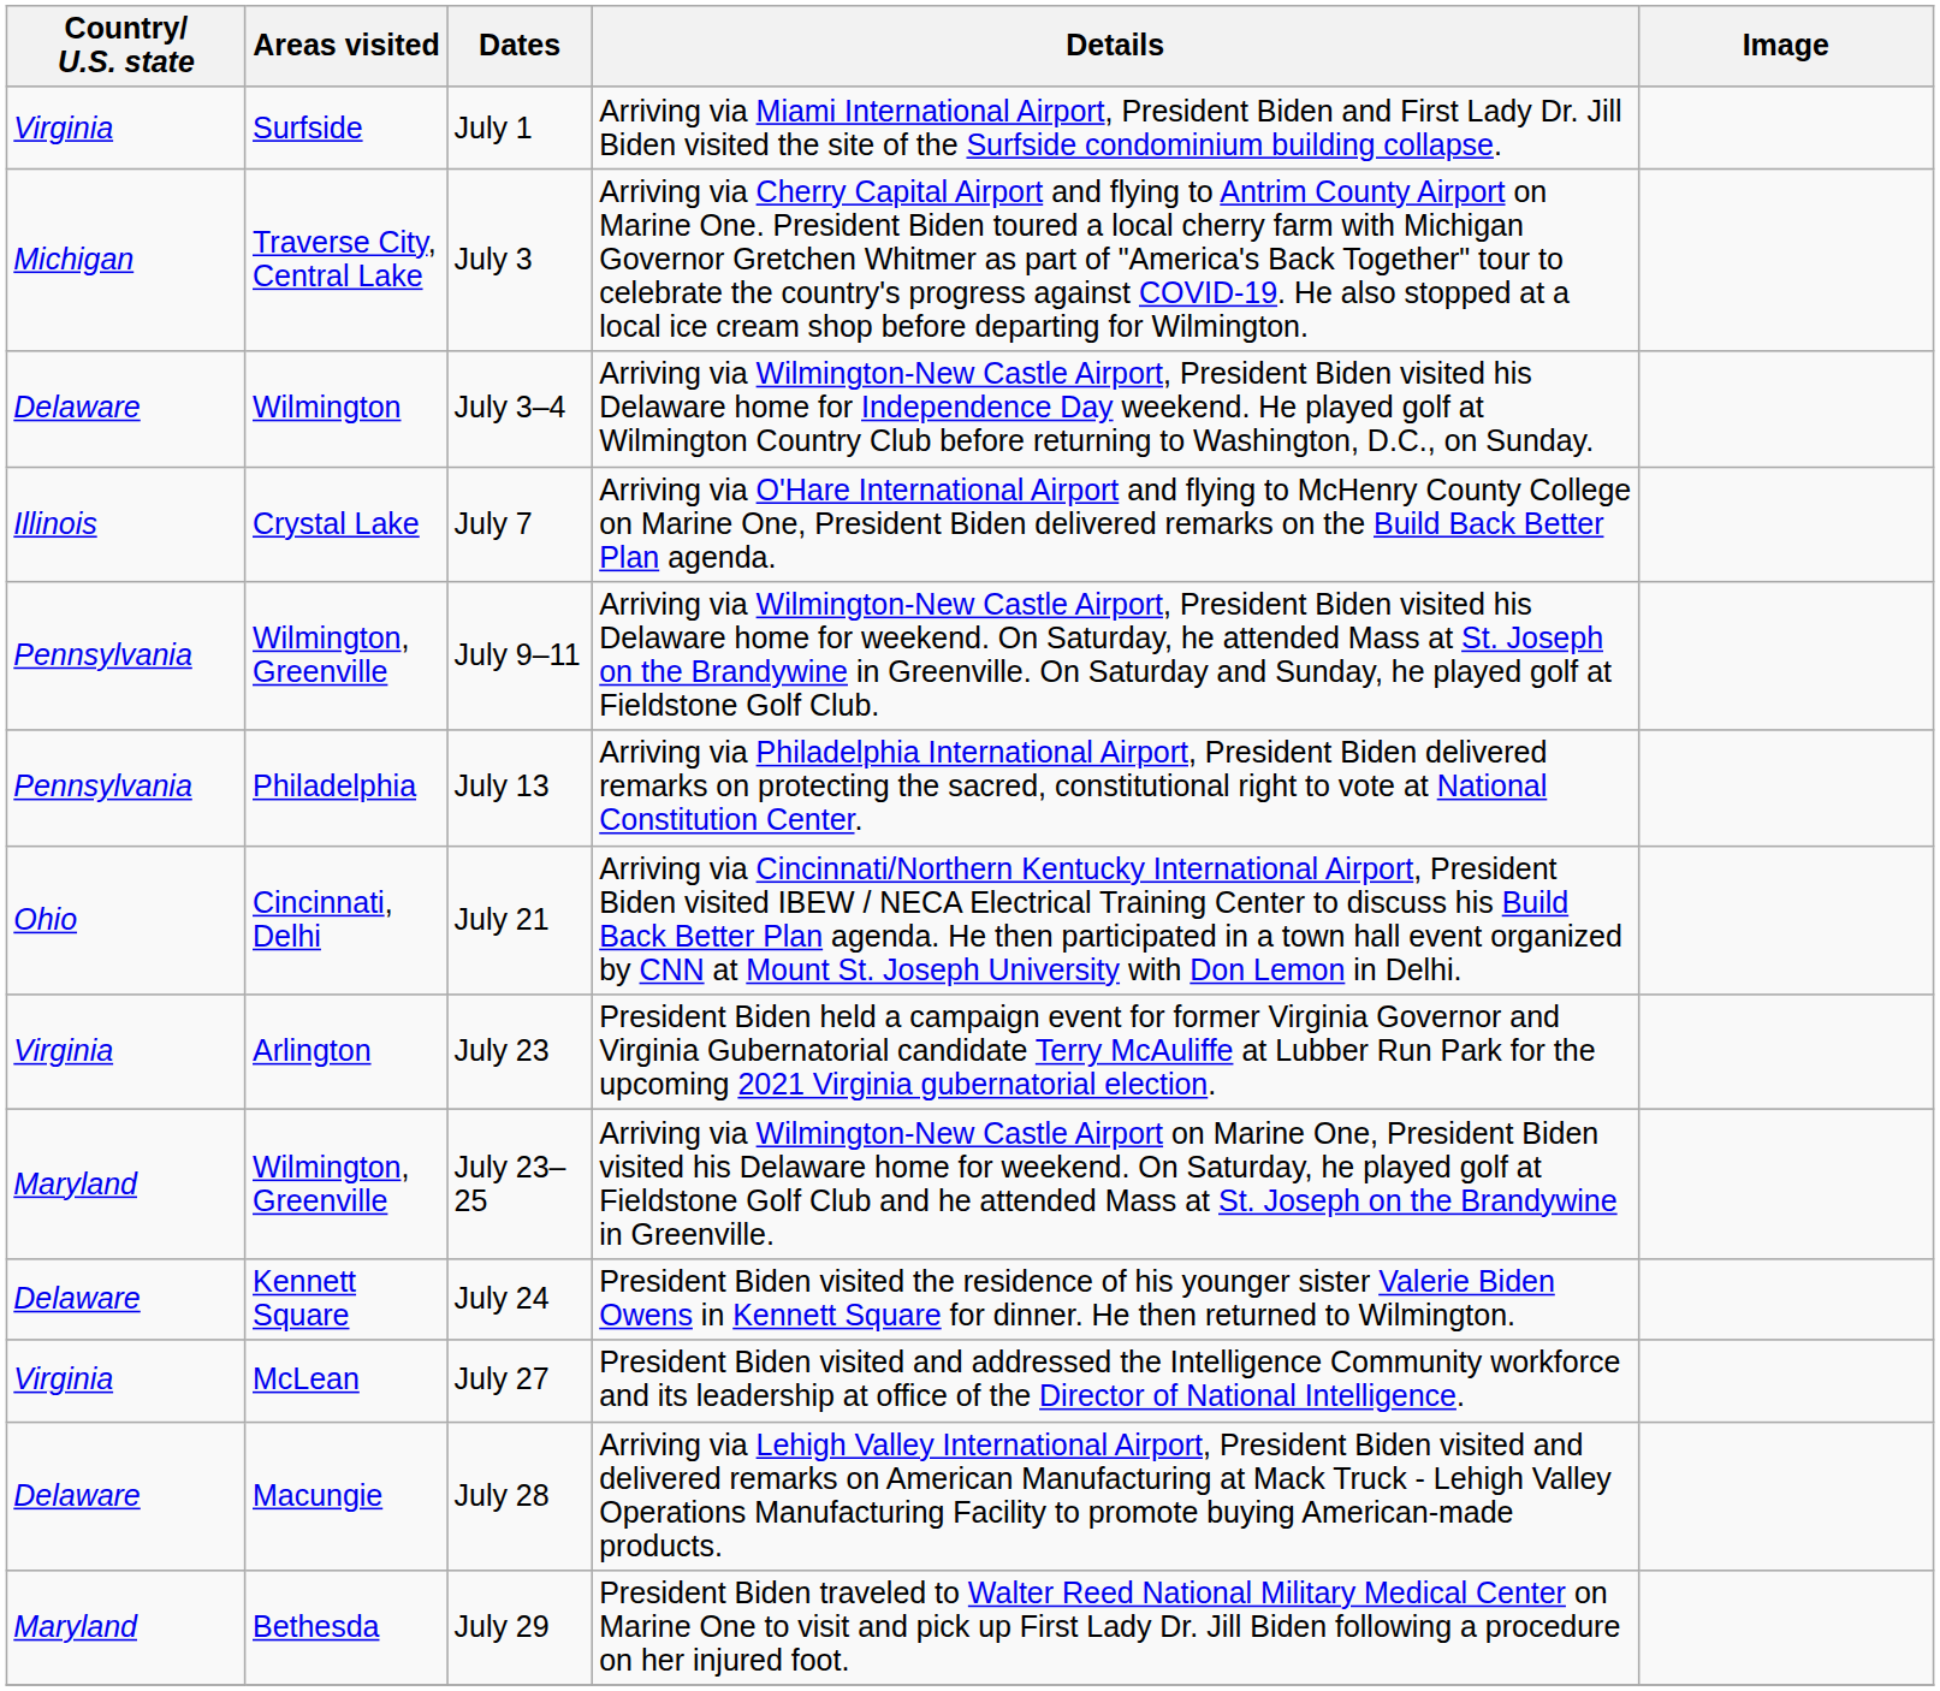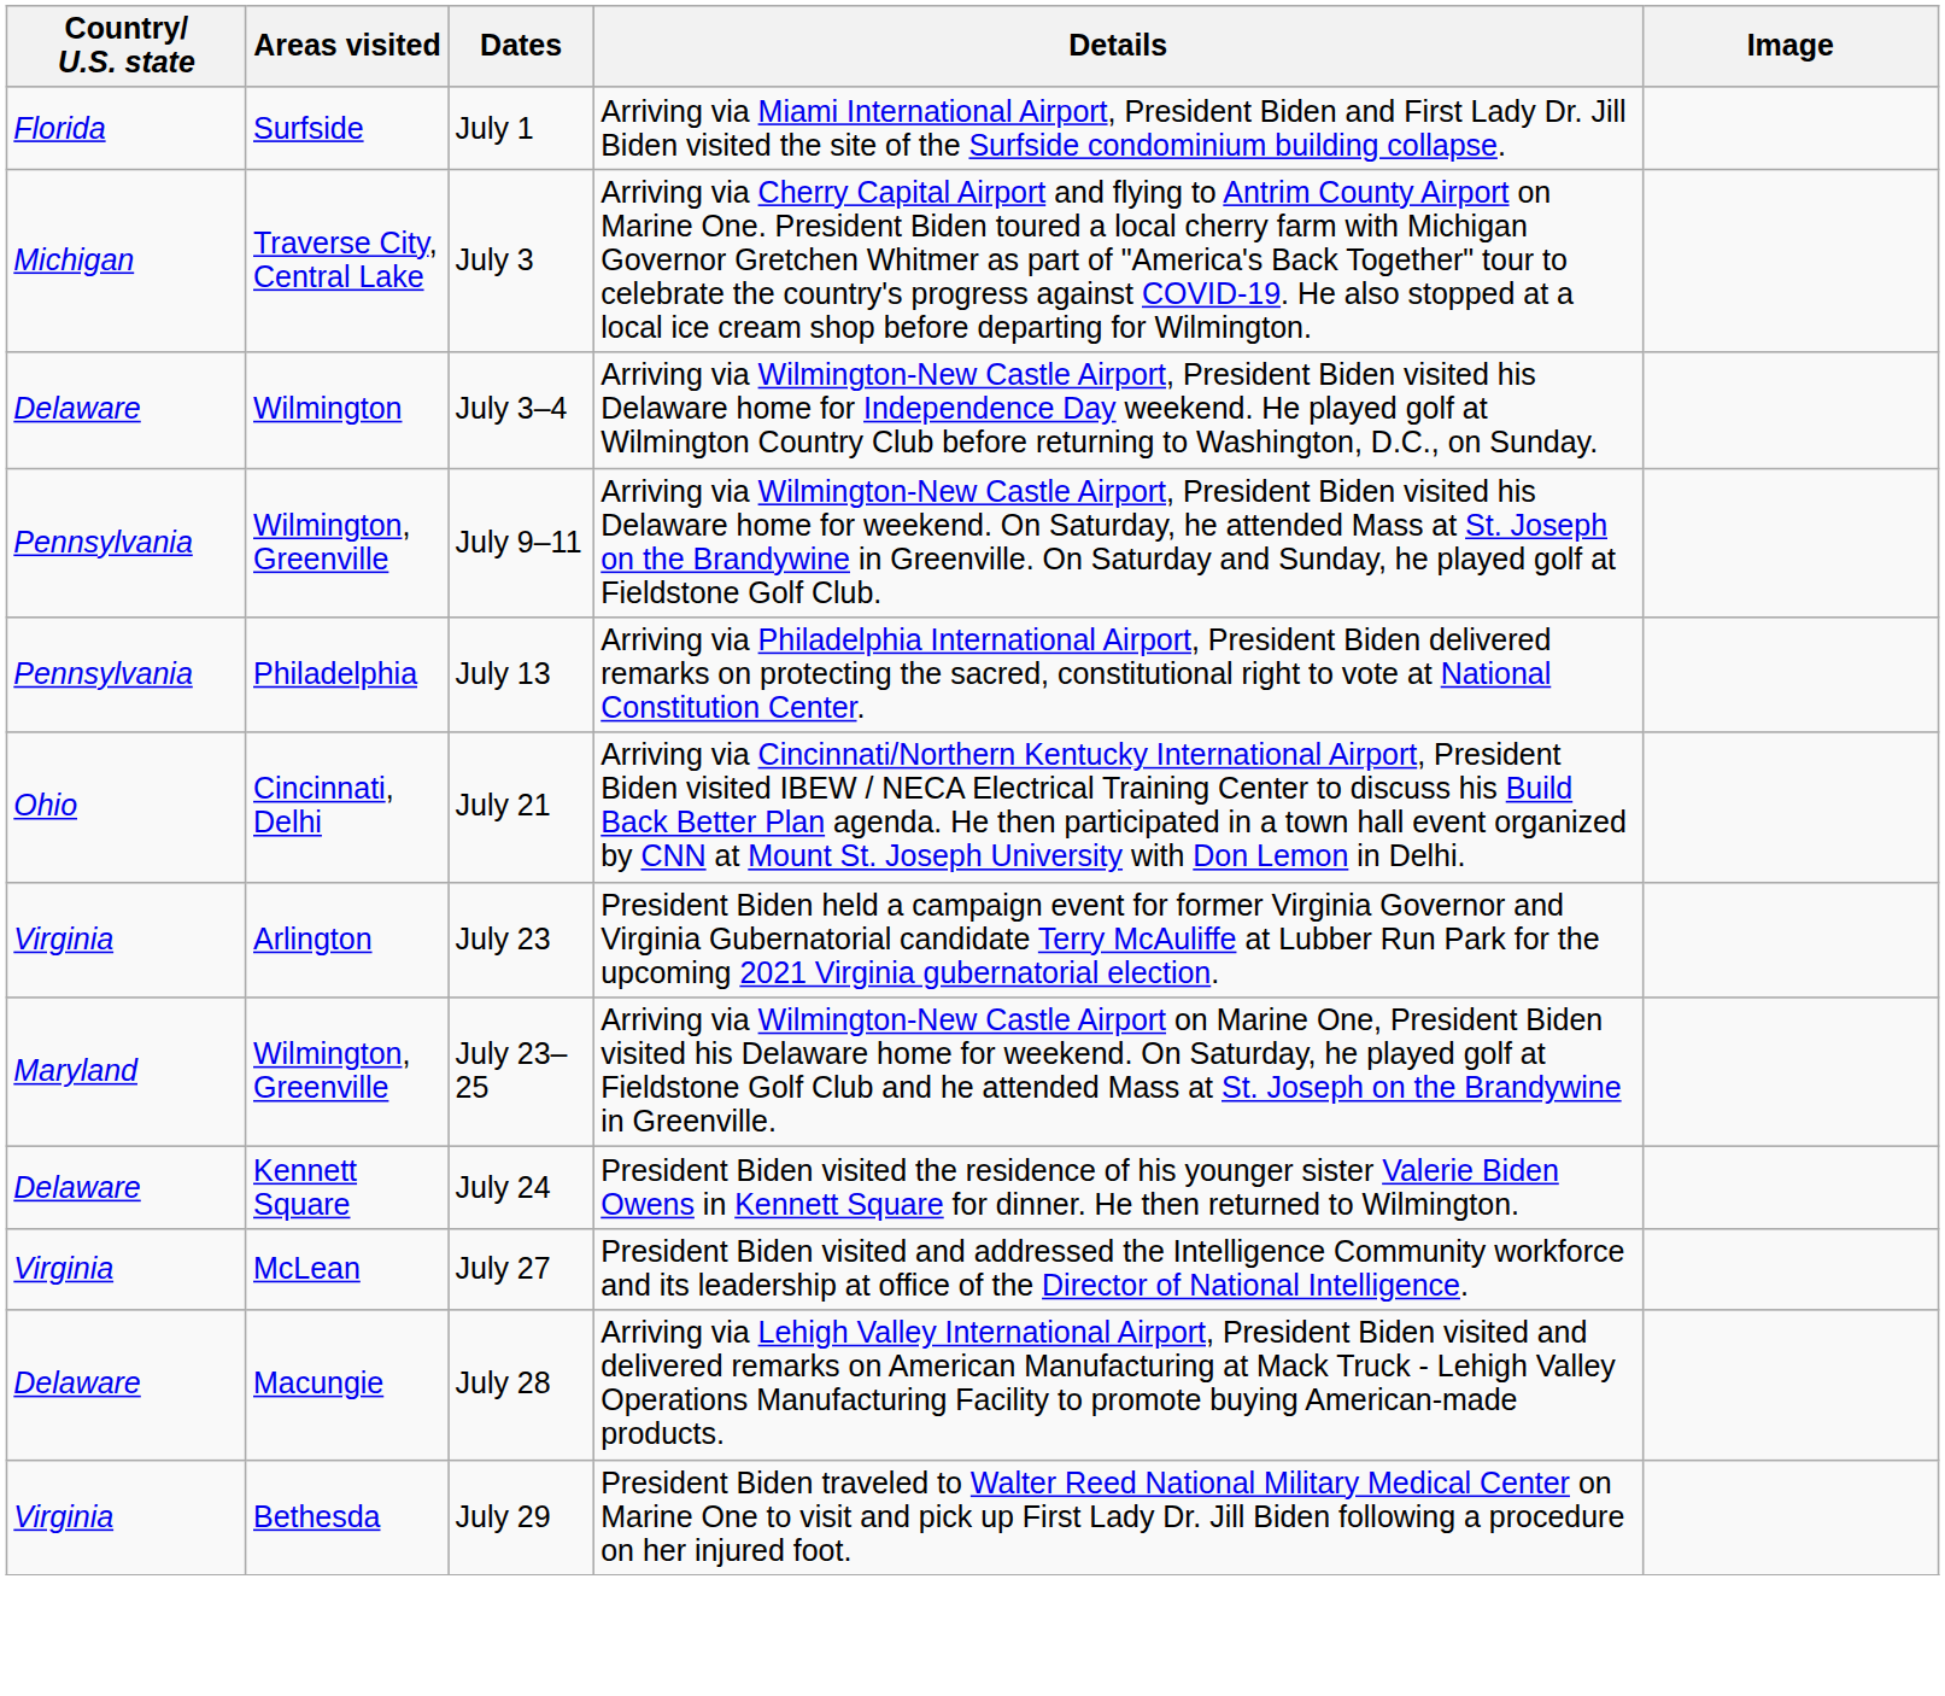 <table class="wikitable" style="margin: 1em auto 1em auto">
 <tr>
 <th width=120>Country/<br><em>U.S. state</em></th>
 <th width=100>Areas visited</th>
 <th width=70>Dates</th>
 <th width=550>Details</th>
 <th width=150>Image</th>
 </tr>
 <tr>
-<td> <em><a href='#'>Virginia</a></em></td>
+<td> <em><a href='#'>Florida</a></em></td>
 <td><a href='#'>Surfside</a></td>
 <td>July 1</td>
 <td>Arriving via <a href='#'>Miami International Airport</a>, President Biden and First Lady Dr. Jill Biden visited the site of the <a href='#'>Surfside condominium building collapse</a>.</td>
 <td></td>
 </tr>
 <tr>
 <td> <em><a href='#'>Michigan</a></em></td>
 <td><a href='#'>Traverse City</a>, <a href='#'>Central Lake</a></td>
 <td>July 3</td>
 <td>Arriving via <a href='#'>Cherry Capital Airport</a> and flying to <a href='#'>Antrim County Airport</a> on Marine One. President Biden toured a local cherry farm with Michigan Governor Gretchen Whitmer as part of  "America's Back Together" tour to celebrate the country's progress against <a href='#'>COVID-19</a>. He also stopped at a local ice cream shop before departing for Wilmington.</td>
 <td></td>
 </tr>
 <tr>
 <td> <em><a href='#'>Delaware</a></em></td>
 <td><a href='#'>Wilmington</a></td>
 <td>July 3–4</td>
 <td>Arriving via <a href='#'>Wilmington-New Castle Airport</a>, President Biden visited his Delaware home for <a href='#'>Independence Day</a> weekend. He played golf at Wilmington Country Club before returning to Washington, D.C., on Sunday.</td>
-<td></td>
-</tr>
-<tr>
-<td> <em><a href='#'>Illinois</a></em></td>
-<td><a href='#'>Crystal Lake</a></td>
-<td>July 7</td>
-<td>Arriving via <a href='#'>O'Hare International Airport</a> and flying to McHenry County College on Marine One, President Biden delivered remarks on the <a href='#'>Build Back Better Plan</a> agenda.</td>
 <td></td>
 </tr>
 <tr>
 <td> <em><a href='#'>Pennsylvania</a></em></td>
 <td><a href='#'>Wilmington</a>, <a href='#'>Greenville</a></td>
 <td>July 9–11</td>
 <td>Arriving via <a href='#'>Wilmington-New Castle Airport</a>, President Biden visited his Delaware home for weekend. On Saturday, he attended Mass at <a href='#'>St. Joseph on the Brandywine</a> in Greenville. On Saturday and Sunday, he played golf at Fieldstone Golf Club.</td>
 <td></td>
 </tr>
 <tr>
 <td> <em><a href='#'>Pennsylvania</a></em></td>
 <td><a href='#'>Philadelphia</a></td>
 <td>July 13</td>
 <td>Arriving via <a href='#'>Philadelphia International Airport</a>, President Biden delivered remarks  on protecting the sacred, constitutional right to vote at <a href='#'>National Constitution Center</a>.</td>
 <td></td>
 </tr>
 <tr>
 <td> <em><a href='#'>Ohio</a></em></td>
 <td><a href='#'>Cincinnati</a>, <a href='#'>Delhi</a></td>
 <td>July 21</td>
 <td>Arriving via <a href='#'>Cincinnati/Northern Kentucky International Airport</a>, President Biden visited IBEW / NECA Electrical Training Center to discuss his <a href='#'>Build Back Better Plan</a> agenda. He then participated in a town hall event organized by <a href='#'>CNN</a> at <a href='#'>Mount St. Joseph University</a> with <a href='#'>Don Lemon</a> in Delhi.</td>
 <td></td>
 </tr>
 <tr>
 <td> <em><a href='#'>Virginia</a></em></td>
 <td><a href='#'>Arlington</a></td>
 <td>July 23</td>
 <td>President Biden held a campaign event for former Virginia Governor and Virginia Gubernatorial candidate <a href='#'>Terry McAuliffe</a> at Lubber Run Park for the upcoming <a href='#'>2021 Virginia gubernatorial election</a>.</td>
 <td></td>
 </tr>
 <tr>
 <td> <em><a href='#'>Maryland</a></em></td>
 <td><a href='#'>Wilmington</a>, <a href='#'>Greenville</a></td>
 <td>July 23–25</td>
 <td>Arriving via <a href='#'>Wilmington-New Castle Airport</a> on Marine One, President Biden visited his Delaware home for weekend. On Saturday, he played golf at Fieldstone Golf Club and he attended Mass at <a href='#'>St. Joseph on the Brandywine</a> in Greenville.</td>
 <td></td>
 </tr>
 <tr>
 <td> <em><a href='#'>Delaware</a></em></td>
 <td><a href='#'>Kennett Square</a></td>
 <td>July 24</td>
 <td>President Biden visited the residence of his younger sister <a href='#'>Valerie Biden Owens</a> in <a href='#'>Kennett Square</a> for dinner. He then returned to Wilmington.</td>
 <td></td>
 </tr>
 <tr>
 <td> <em><a href='#'>Virginia</a></em></td>
 <td><a href='#'>McLean</a></td>
 <td>July 27</td>
 <td>President Biden visited and addressed the Intelligence Community workforce and its leadership at office of the <a href='#'>Director of National Intelligence</a>.</td>
 <td></td>
 </tr>
 <tr>
 <td> <em><a href='#'>Delaware</a></em></td>
 <td><a href='#'>Macungie</a></td>
 <td>July 28</td>
 <td>Arriving via <a href='#'>Lehigh Valley International Airport</a>, President Biden visited and delivered remarks on American Manufacturing at Mack Truck - Lehigh Valley Operations Manufacturing Facility to promote buying American-made products.</td>
 <td></td>
 </tr>
 <tr>
-<td> <em><a href='#'>Maryland</a></em></td>
+<td> <em><a href='#'>Virginia</a></em></td>
 <td><a href='#'>Bethesda</a></td>
 <td>July 29</td>
 <td>President Biden traveled to <a href='#'>Walter Reed National Military Medical Center</a> on Marine One to visit and pick up First Lady Dr. Jill Biden following a procedure on her injured foot.</td>
 <td></td>
 </tr>
 <tr>
 </tr>
 </table>
